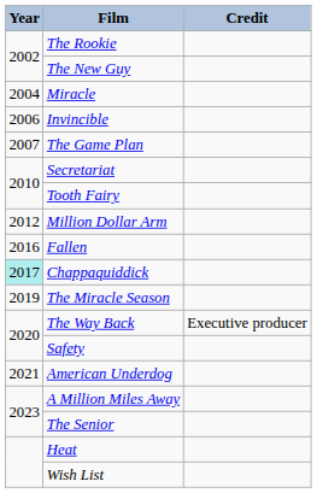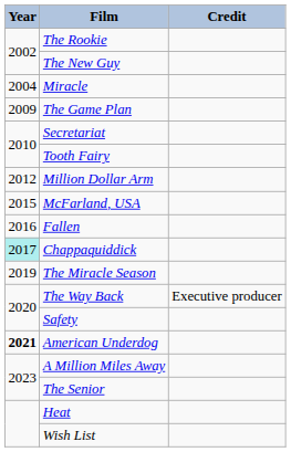 <table class="wikitable" style="font-size:95%;">
 <tr align="center">
 <th style="background:#B0C4DE;">Year</th>
 <th style="background:#B0C4DE;">Film</th>
 <th style="background:#B0C4DE;">Credit</th>
 </tr>
 <tr>
 <td rowspan=2>2002</td>
 <td><em><a href='#'>The Rookie</a></em></td>
 <td></td>
 </tr>
 <tr>
 <td><em><a href='#'>The New Guy</a></em></td>
 <td></td>
 </tr>
 <tr>
 <td>2004</td>
 <td><em><a href='#'>Miracle</a></em></td>
 <td></td>
 </tr>
 <tr>
-<td>2006</td>
-<td><em><a href='#'>Invincible</a></em></td>
-<td></td>
-</tr>
-<tr>
-<td>2007</td>
+<td>2009</td>
 <td><em><a href='#'>The Game Plan</a></em></td>
 <td></td>
 </tr>
 <tr>
 <td rowspan=2>2010</td>
 <td><em><a href='#'>Secretariat</a></em></td>
 <td></td>
 </tr>
 <tr>
 <td><em><a href='#'>Tooth Fairy</a></em></td>
 <td></td>
 </tr>
 <tr>
 <td>2012</td>
 <td><em><a href='#'>Million Dollar Arm</a></em></td>
+<td></td>
+</tr>
+<tr>
+<td>2015</td>
+<td><em><a href='#'>McFarland, USA</a></em></td>
 <td></td>
 </tr>
 <tr>
 <td>2016</td>
 <td><em><a href='#'>Fallen</a></em></td>
 <td></td>
 </tr>
 <tr>
 <td style="background: paleturquoise;">2017</td>
 <td><em><a href='#'>Chappaquiddick</a></em></td>
 <td></td>
 </tr>
 <tr>
 <td>2019</td>
 <td><em><a href='#'>The Miracle Season</a></em></td>
 <td></td>
 </tr>
 <tr>
 <td rowspan=2>2020</td>
 <td><em><a href='#'>The Way Back</a></em></td>
 <td>Executive producer</td>
 </tr>
 <tr>
 <td><em><a href='#'>Safety</a></em></td>
 <td></td>
 </tr>
 <tr>
-<td>2021</td>
+<td><strong>2021</strong></td>
 <td><em><a href='#'>American Underdog</a></em></td>
 <td></td>
 </tr>
 <tr>
 <td rowspan=2>2023</td>
 <td><em><a href='#'>A Million Miles Away</a></em></td>
 <td></td>
 </tr>
 <tr>
 <td><em><a href='#'>The Senior</a></em></td>
 <td></td>
 </tr>
 <tr>
 <td rowspan=2 style="text-align:center;"></td>
 <td><em><a href='#'>Heat</a></em></td>
 <td></td>
 </tr>
 <tr>
 <td><em>Wish List</em></td>
 <td></td>
 </tr>
 </table>
